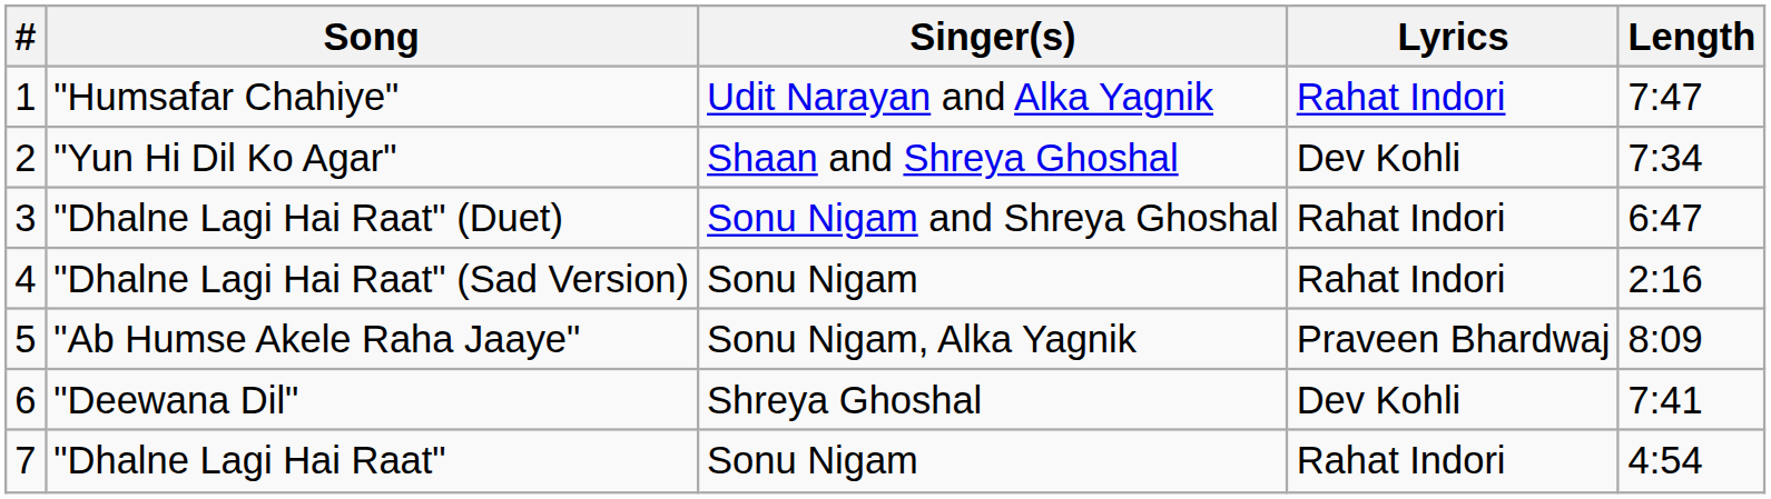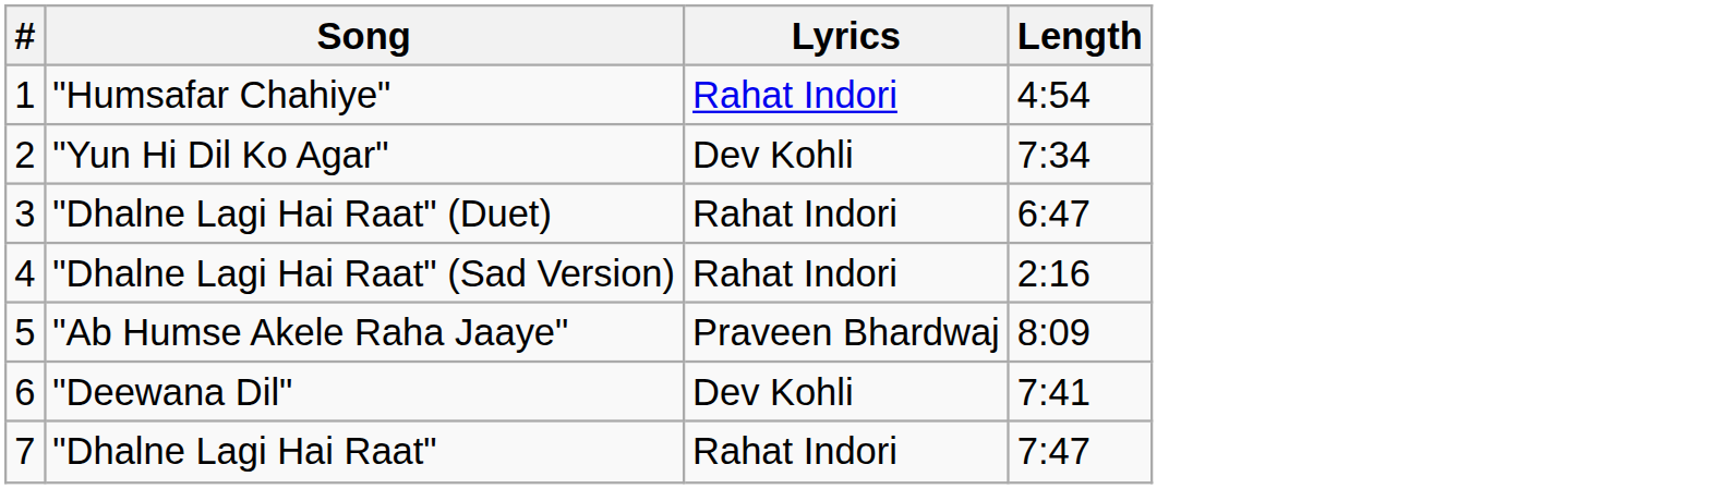 <table class="wikitable tracklist" style="font-size:95%;">
 <tr>
 <th>#</th>
 <th>Song</th>
-<th>Singer(s)</th>
 <th>Lyrics</th>
 <th>Length</th>
 </tr>
 <tr>
 <td>1</td>
 <td>"Humsafar Chahiye"</td>
-<td><a href='#'>Udit Narayan</a> and <a href='#'>Alka Yagnik</a></td>
 <td><a href='#'>Rahat Indori</a></td>
-<td>7:47</td>
+<td>4:54</td>
 </tr>
 <tr>
 <td>2</td>
 <td>"Yun Hi Dil Ko Agar"</td>
-<td><a href='#'>Shaan</a> and <a href='#'>Shreya Ghoshal</a></td>
 <td>Dev Kohli</td>
 <td>7:34</td>
 </tr>
 <tr>
 <td>3</td>
 <td>"Dhalne Lagi Hai Raat" (Duet)</td>
-<td><a href='#'>Sonu Nigam</a> and Shreya Ghoshal</td>
 <td>Rahat Indori</td>
 <td>6:47</td>
 </tr>
 <tr>
 <td>4</td>
 <td>"Dhalne Lagi Hai Raat" (Sad Version)</td>
-<td>Sonu Nigam</td>
 <td>Rahat Indori</td>
 <td>2:16</td>
 </tr>
 <tr>
 <td>5</td>
 <td>"Ab Humse Akele Raha Jaaye"</td>
-<td>Sonu Nigam, Alka Yagnik</td>
 <td>Praveen Bhardwaj</td>
 <td>8:09</td>
 </tr>
 <tr>
 <td>6</td>
 <td>"Deewana Dil"</td>
-<td>Shreya Ghoshal</td>
 <td>Dev Kohli</td>
 <td>7:41</td>
 </tr>
 <tr>
 <td>7</td>
 <td>"Dhalne Lagi Hai Raat"</td>
-<td>Sonu Nigam</td>
 <td>Rahat Indori</td>
-<td>4:54</td>
+<td>7:47</td>
 </tr>
 </table>
